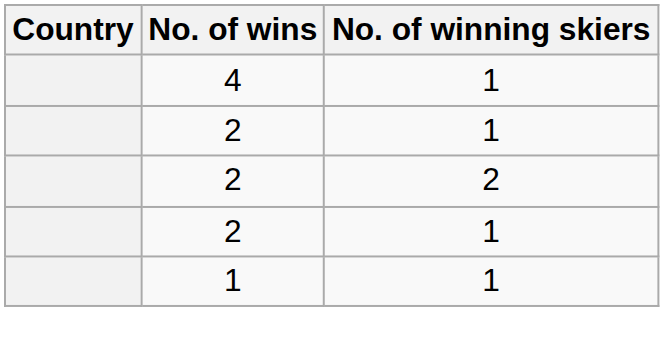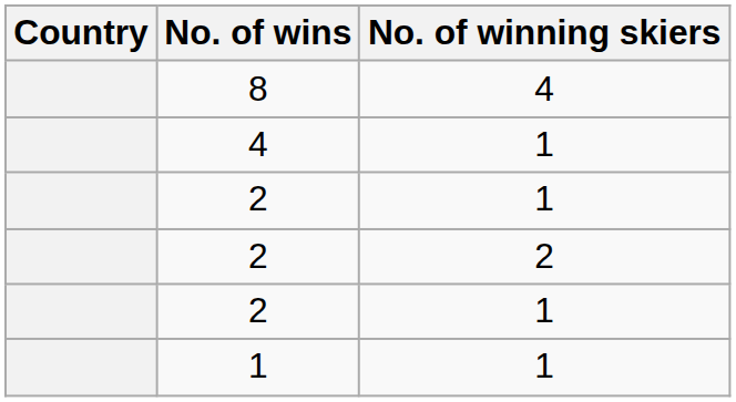 <table class="sortable plainrowheaders wikitable">
 <tr>
 <th scope=col>Country</th>
 <th scope=col>No. of wins</th>
 <th scope=col>No. of winning skiers</th>
+</tr>
+<tr>
+<th scope=row></th>
+<td align=center>8</td>
+<td align=center>4</td>
 </tr>
 <tr>
 <th scope=row></th>
 <td align=center>4</td>
 <td align=center>1</td>
 </tr>
 <tr>
 <th scope=row></th>
 <td align=center>2</td>
 <td align=center>1</td>
 </tr>
 <tr>
 <th scope=row></th>
 <td align=center>2</td>
 <td align=center>2</td>
 </tr>
 <tr>
 <th scope=row></th>
 <td align=center>2</td>
 <td align=center>1</td>
 </tr>
 <tr>
 <th scope=row></th>
 <td align=center>1</td>
 <td align=center>1</td>
 </tr>
 </table>
